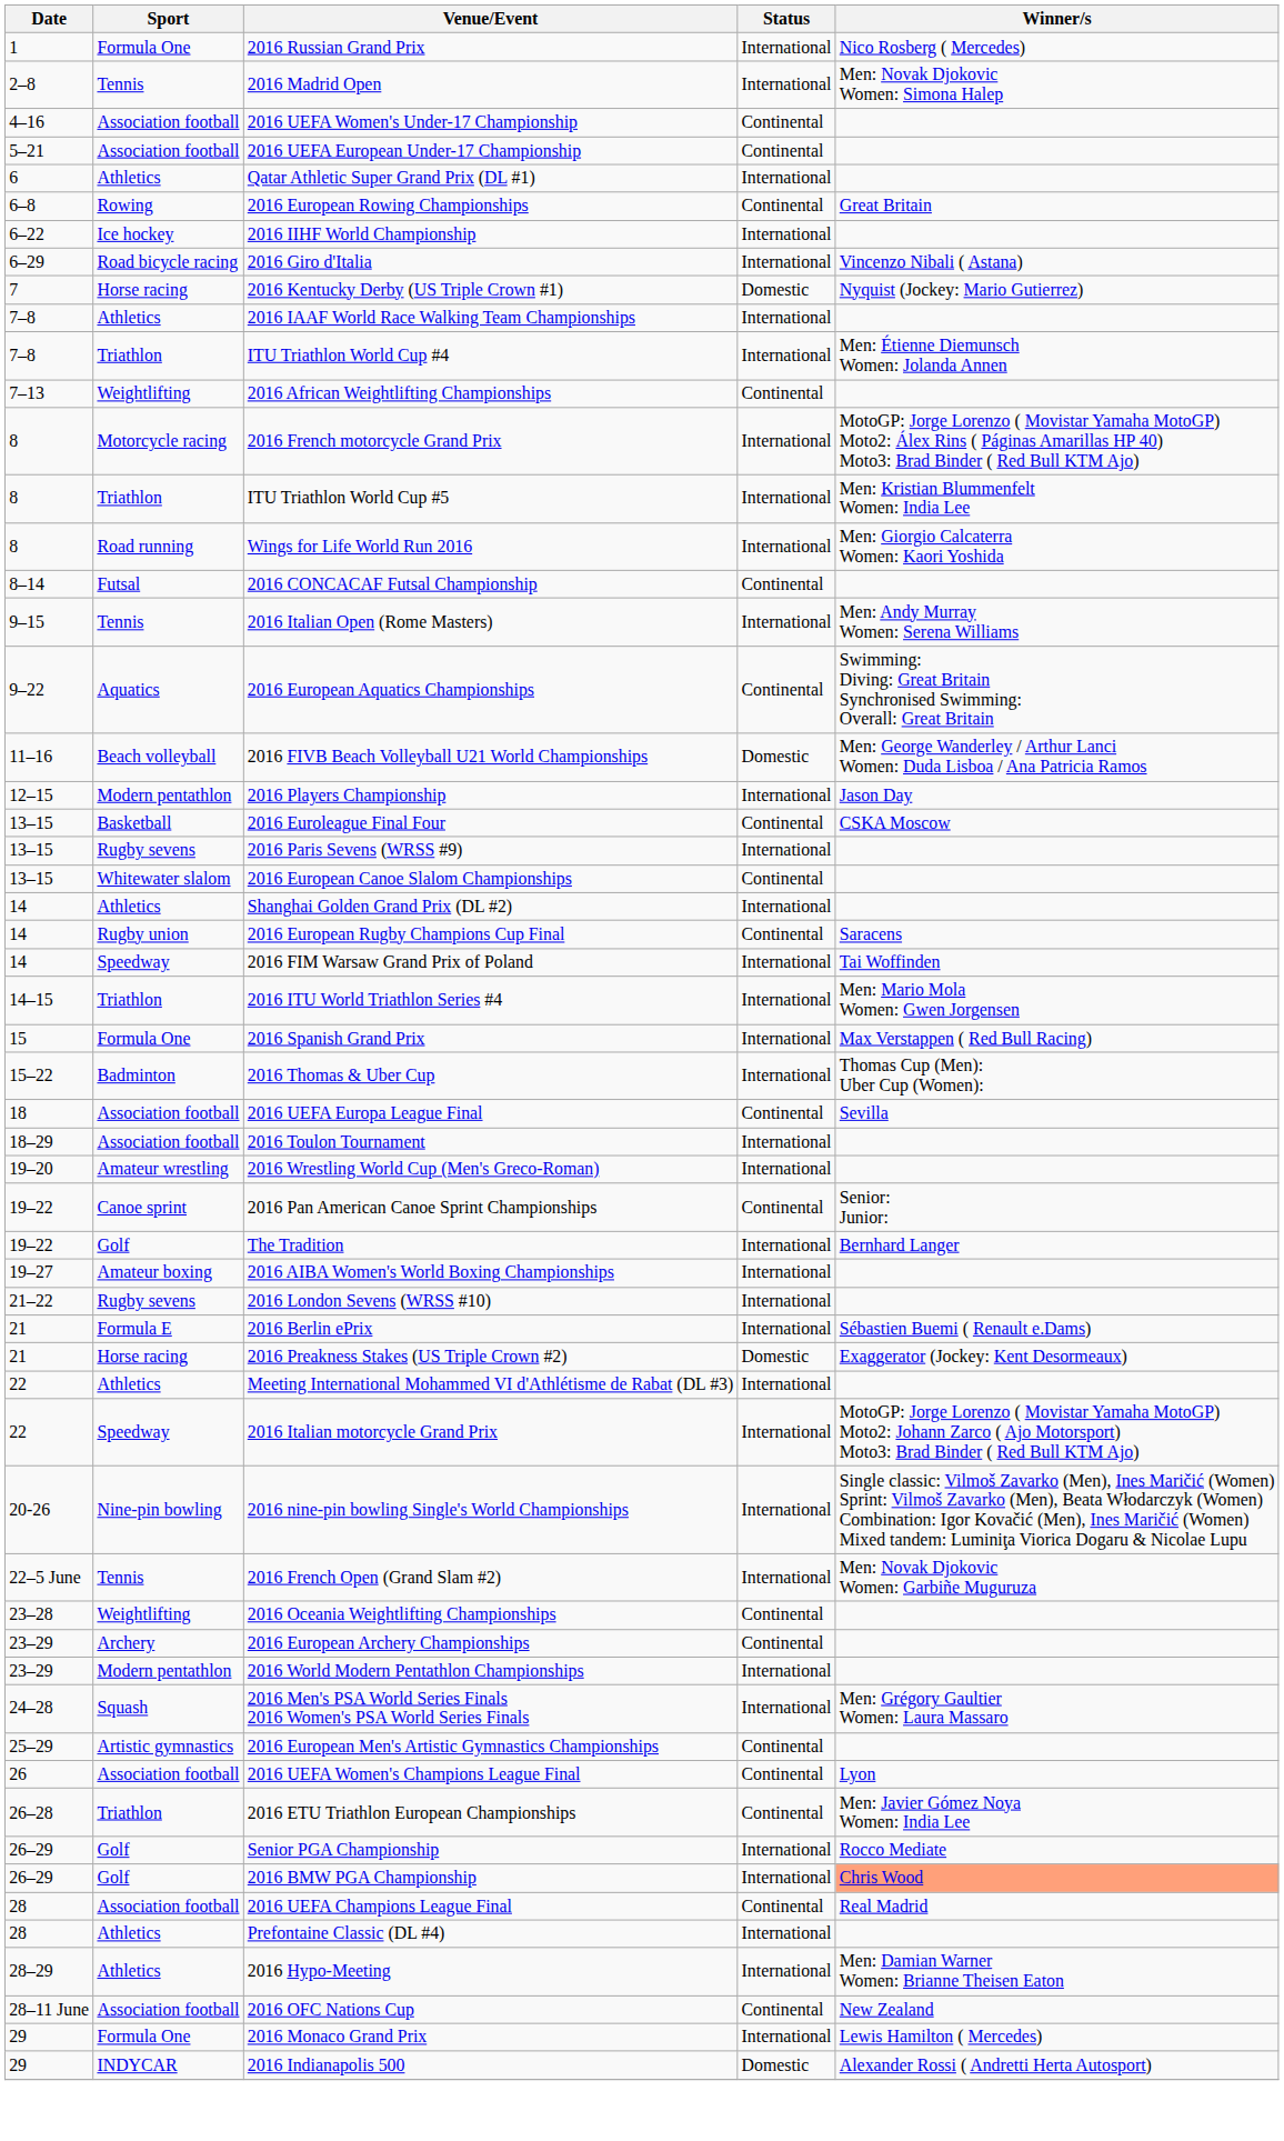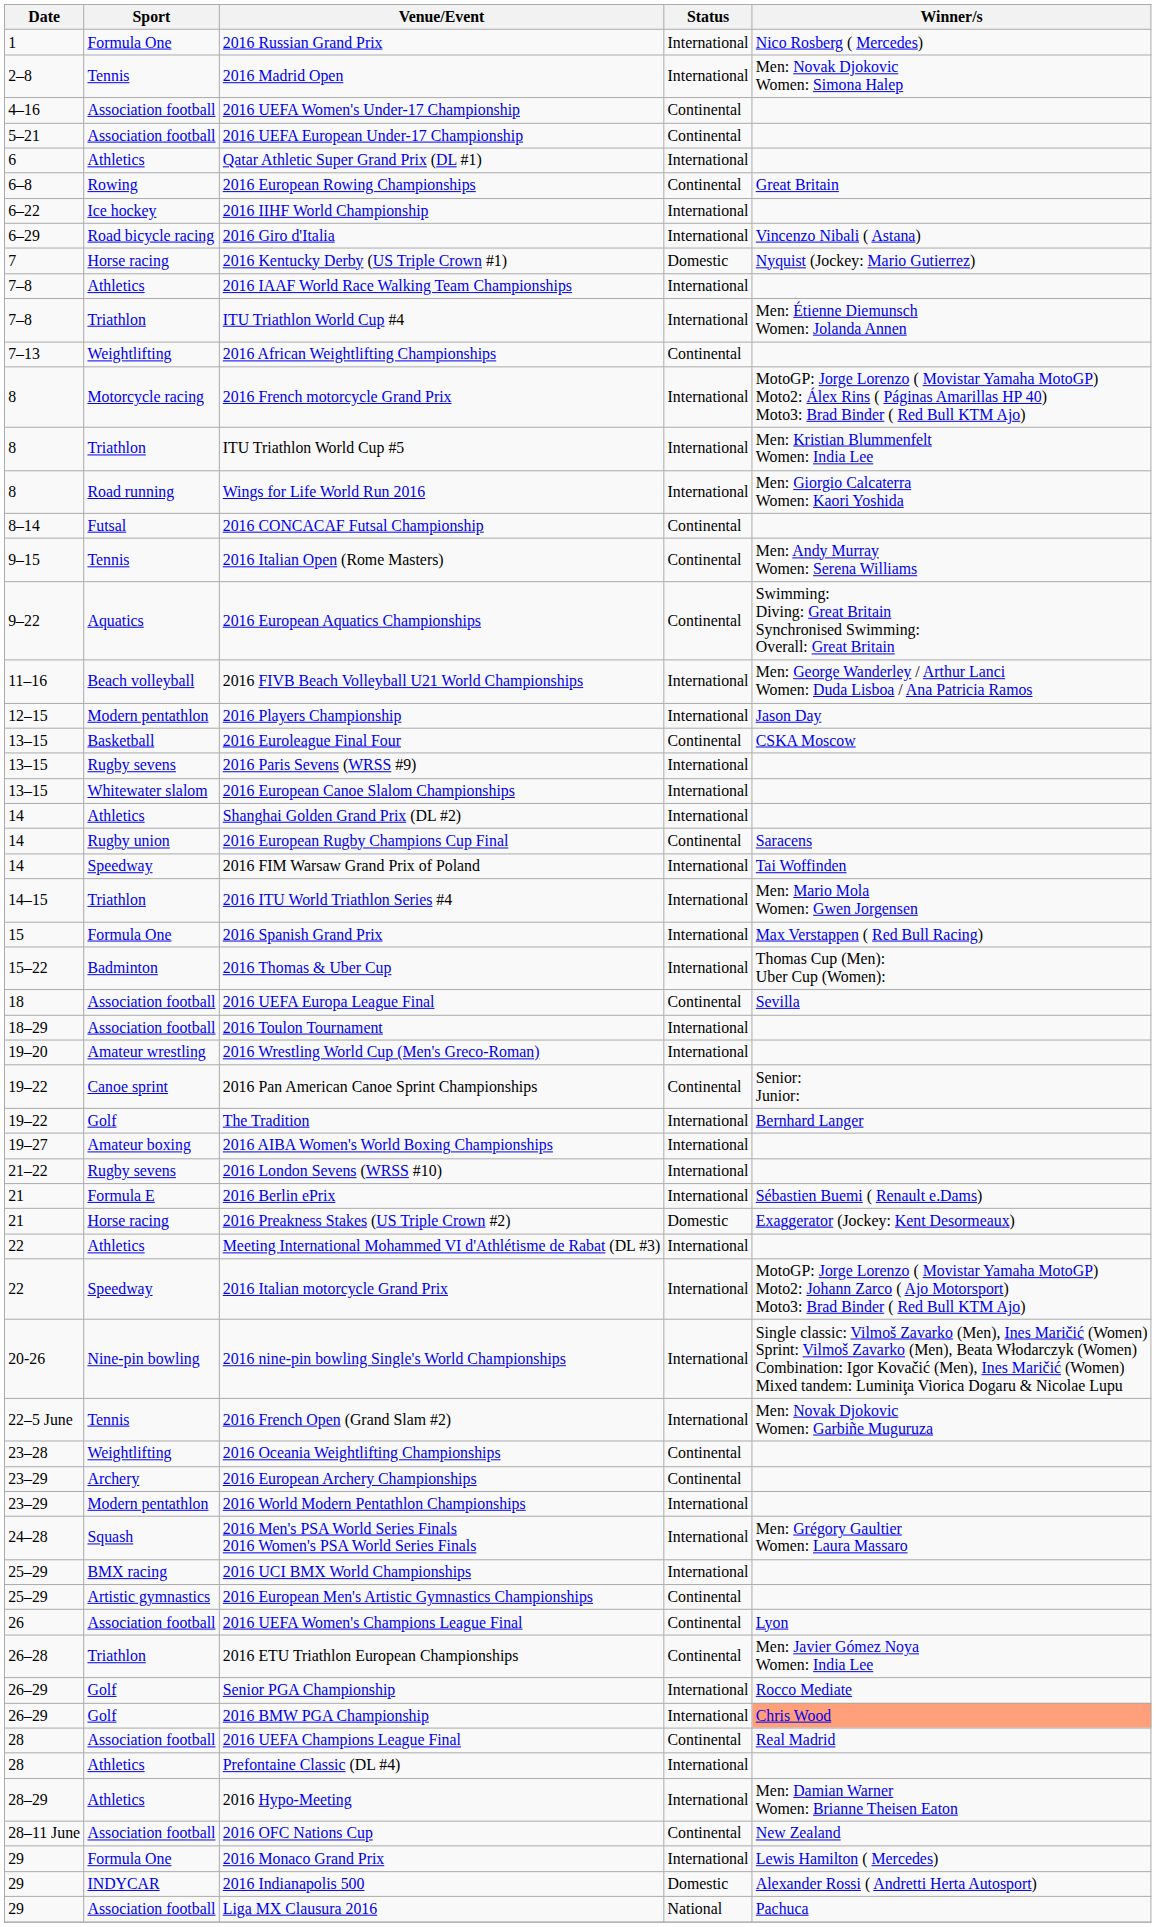 <table class="wikitable sortable">
 <tr>
 <th>Date</th>
 <th>Sport</th>
 <th>Venue/Event</th>
 <th>Status</th>
 <th>Winner/s</th>
 </tr>
 <tr>
 <td>1</td>
 <td><a href='#'>Formula One</a></td>
 <td> <a href='#'>2016 Russian Grand Prix</a></td>
 <td>International</td>
 <td> <a href='#'>Nico Rosberg</a> ( <a href='#'>Mercedes</a>)</td>
 </tr>
 <tr>
 <td>2–8</td>
 <td><a href='#'>Tennis</a></td>
 <td> <a href='#'>2016 Madrid Open</a></td>
 <td>International</td>
 <td>Men:  <a href='#'>Novak Djokovic</a><br>Women:  <a href='#'>Simona Halep</a></td>
 </tr>
 <tr>
 <td>4–16</td>
 <td><a href='#'>Association football</a></td>
 <td> <a href='#'>2016 UEFA Women's Under-17 Championship</a></td>
 <td>Continental</td>
 <td></td>
 </tr>
 <tr>
 <td>5–21</td>
 <td><a href='#'>Association football</a></td>
 <td> <a href='#'>2016 UEFA European Under-17 Championship</a></td>
 <td>Continental</td>
 <td></td>
 </tr>
 <tr>
 <td>6</td>
 <td><a href='#'>Athletics</a></td>
 <td> <a href='#'>Qatar Athletic Super Grand Prix</a> (<a href='#'>DL</a> #1)</td>
 <td>International</td>
 <td></td>
 </tr>
 <tr>
 <td>6–8</td>
 <td><a href='#'>Rowing</a></td>
 <td> <a href='#'>2016 European Rowing Championships</a></td>
 <td>Continental</td>
 <td> <a href='#'>Great Britain</a></td>
 </tr>
 <tr>
 <td>6–22</td>
 <td><a href='#'>Ice hockey</a></td>
 <td> <a href='#'>2016 IIHF World Championship</a></td>
 <td>International</td>
 <td></td>
 </tr>
 <tr>
 <td>6–29</td>
 <td><a href='#'>Road bicycle racing</a></td>
 <td> <a href='#'>2016 Giro d'Italia</a></td>
 <td>International</td>
 <td> <a href='#'>Vincenzo Nibali</a> ( <a href='#'>Astana</a>)</td>
 </tr>
 <tr>
 <td>7</td>
 <td><a href='#'>Horse racing</a></td>
 <td> <a href='#'>2016 Kentucky Derby</a> (<a href='#'>US Triple Crown</a> #1)</td>
 <td>Domestic</td>
 <td> <a href='#'>Nyquist</a> (Jockey:  <a href='#'>Mario Gutierrez</a>)</td>
 </tr>
 <tr>
 <td>7–8</td>
 <td><a href='#'>Athletics</a></td>
 <td> <a href='#'>2016 IAAF World Race Walking Team Championships</a></td>
 <td>International</td>
 <td></td>
 </tr>
 <tr>
 <td>7–8</td>
 <td><a href='#'>Triathlon</a></td>
 <td> <a href='#'>ITU Triathlon World Cup</a> #4</td>
 <td>International</td>
 <td>Men:  <a href='#'>Étienne Diemunsch</a><br>Women:  <a href='#'>Jolanda Annen</a></td>
 </tr>
 <tr>
 <td>7–13</td>
 <td><a href='#'>Weightlifting</a></td>
 <td> <a href='#'>2016 African Weightlifting Championships</a></td>
 <td>Continental</td>
 <td></td>
 </tr>
 <tr>
 <td>8</td>
 <td><a href='#'>Motorcycle racing</a></td>
 <td> <a href='#'>2016 French motorcycle Grand Prix</a></td>
 <td>International</td>
 <td>MotoGP:  <a href='#'>Jorge Lorenzo</a> ( <a href='#'>Movistar Yamaha MotoGP</a>)<br>Moto2:  <a href='#'>Álex Rins</a> ( <a href='#'>Páginas Amarillas HP 40</a>)<br>Moto3:  <a href='#'>Brad Binder</a> ( <a href='#'>Red Bull KTM Ajo</a>)</td>
 </tr>
 <tr>
 <td>8</td>
 <td><a href='#'>Triathlon</a></td>
 <td> ITU Triathlon World Cup #5</td>
 <td>International</td>
 <td>Men:  <a href='#'>Kristian Blummenfelt</a><br>Women:  <a href='#'>India Lee</a></td>
 </tr>
 <tr>
 <td>8</td>
 <td><a href='#'>Road running</a></td>
 <td><a href='#'>Wings for Life World Run 2016</a></td>
 <td>International</td>
 <td>Men:  <a href='#'>Giorgio Calcaterra</a><br>Women:  <a href='#'>Kaori Yoshida</a></td>
 </tr>
 <tr>
 <td>8–14</td>
 <td><a href='#'>Futsal</a></td>
 <td> <a href='#'>2016 CONCACAF Futsal Championship</a></td>
 <td>Continental</td>
 <td></td>
 </tr>
 <tr>
 <td>9–15</td>
 <td><a href='#'>Tennis</a></td>
 <td> <a href='#'>2016 Italian Open</a> (Rome Masters)</td>
-<td>International</td>
+<td>Continental</td>
 <td>Men:  <a href='#'>Andy Murray</a><br>Women:  <a href='#'>Serena Williams</a></td>
 </tr>
 <tr>
 <td>9–22</td>
 <td><a href='#'>Aquatics</a></td>
 <td> <a href='#'>2016 European Aquatics Championships</a></td>
 <td>Continental</td>
 <td>Swimming: <br>Diving:  <a href='#'>Great Britain</a><br>Synchronised Swimming: <br>Overall:  <a href='#'>Great Britain</a></td>
 </tr>
 <tr>
 <td>11–16</td>
 <td><a href='#'>Beach volleyball</a></td>
 <td> 2016 <a href='#'>FIVB Beach Volleyball U21 World Championships</a></td>
-<td>Domestic</td>
+<td>International</td>
 <td>Men:  <a href='#'>George Wanderley</a> / <a href='#'>Arthur Lanci</a><br>Women:  <a href='#'>Duda Lisboa</a> / <a href='#'>Ana Patricia Ramos</a></td>
 </tr>
 <tr>
 <td>12–15</td>
 <td><a href='#'>Modern pentathlon</a></td>
 <td> <a href='#'>2016 Players Championship</a></td>
 <td>International</td>
 <td> <a href='#'>Jason Day</a></td>
 </tr>
 <tr>
 <td>13–15</td>
 <td><a href='#'>Basketball</a></td>
 <td> <a href='#'>2016 Euroleague Final Four</a></td>
 <td>Continental</td>
 <td> <a href='#'>CSKA Moscow</a></td>
 </tr>
 <tr>
 <td>13–15</td>
 <td><a href='#'>Rugby sevens</a></td>
 <td> <a href='#'>2016 Paris Sevens</a> (<a href='#'>WRSS</a> #9)</td>
 <td>International</td>
 <td></td>
 </tr>
 <tr>
 <td>13–15</td>
 <td><a href='#'>Whitewater slalom</a></td>
 <td> <a href='#'>2016 European Canoe Slalom Championships</a></td>
-<td>Continental</td>
+<td>International</td>
 <td></td>
 </tr>
 <tr>
 <td>14</td>
 <td><a href='#'>Athletics</a></td>
 <td> <a href='#'>Shanghai Golden Grand Prix</a> (DL #2)</td>
 <td>International</td>
 <td></td>
 </tr>
 <tr>
 <td>14</td>
 <td><a href='#'>Rugby union</a></td>
 <td> <a href='#'>2016 European Rugby Champions Cup Final</a></td>
 <td>Continental</td>
 <td> <a href='#'>Saracens</a></td>
 </tr>
 <tr>
 <td>14</td>
 <td><a href='#'>Speedway</a></td>
 <td> 2016 FIM Warsaw Grand Prix of Poland</td>
 <td>International</td>
 <td> <a href='#'>Tai Woffinden</a></td>
 </tr>
 <tr>
 <td>14–15</td>
 <td><a href='#'>Triathlon</a></td>
 <td> <a href='#'>2016 ITU World Triathlon Series</a> #4</td>
 <td>International</td>
 <td>Men:  <a href='#'>Mario Mola</a><br>Women:  <a href='#'>Gwen Jorgensen</a></td>
 </tr>
 <tr>
 <td>15</td>
 <td><a href='#'>Formula One</a></td>
 <td> <a href='#'>2016 Spanish Grand Prix</a></td>
 <td>International</td>
 <td> <a href='#'>Max Verstappen</a> ( <a href='#'>Red Bull Racing</a>)</td>
 </tr>
 <tr>
 <td>15–22</td>
 <td><a href='#'>Badminton</a></td>
 <td> <a href='#'>2016 Thomas & Uber Cup</a></td>
 <td>International</td>
 <td>Thomas Cup (Men): <br>Uber Cup (Women): </td>
 </tr>
 <tr>
 <td>18</td>
 <td><a href='#'>Association football</a></td>
 <td> <a href='#'>2016 UEFA Europa League Final</a></td>
 <td>Continental</td>
 <td> <a href='#'>Sevilla</a></td>
 </tr>
 <tr>
 <td>18–29</td>
 <td><a href='#'>Association football</a></td>
 <td> <a href='#'>2016 Toulon Tournament</a></td>
 <td>International</td>
 <td></td>
 </tr>
 <tr>
 <td>19–20</td>
 <td><a href='#'>Amateur wrestling</a></td>
 <td> <a href='#'>2016 Wrestling World Cup (Men's Greco-Roman)</a></td>
 <td>International</td>
 <td></td>
 </tr>
 <tr>
 <td>19–22</td>
 <td><a href='#'>Canoe sprint</a></td>
 <td> 2016 Pan American Canoe Sprint Championships</td>
 <td>Continental</td>
 <td>Senior: <br>Junior: </td>
 </tr>
 <tr>
 <td>19–22</td>
 <td><a href='#'>Golf</a></td>
 <td> <a href='#'>The Tradition</a></td>
 <td>International</td>
 <td> <a href='#'>Bernhard Langer</a></td>
 </tr>
 <tr>
 <td>19–27</td>
 <td><a href='#'>Amateur boxing</a></td>
 <td> <a href='#'>2016 AIBA Women's World Boxing Championships</a></td>
 <td>International</td>
 <td></td>
 </tr>
 <tr>
 <td>21–22</td>
 <td><a href='#'>Rugby sevens</a></td>
 <td> <a href='#'>2016 London Sevens</a> (<a href='#'>WRSS</a> #10)</td>
 <td>International</td>
 <td></td>
 </tr>
 <tr>
 <td>21</td>
 <td><a href='#'>Formula E</a></td>
 <td> <a href='#'>2016 Berlin ePrix</a></td>
 <td>International</td>
 <td> <a href='#'>Sébastien Buemi</a> ( <a href='#'>Renault e.Dams</a>)</td>
 </tr>
 <tr>
 <td>21</td>
 <td><a href='#'>Horse racing</a></td>
 <td> <a href='#'>2016 Preakness Stakes</a> (<a href='#'>US Triple Crown</a> #2)</td>
 <td>Domestic</td>
 <td> <a href='#'>Exaggerator</a> (Jockey:  <a href='#'>Kent Desormeaux</a>)</td>
 </tr>
 <tr>
 <td>22</td>
 <td><a href='#'>Athletics</a></td>
 <td> <a href='#'>Meeting International Mohammed VI d'Athlétisme de Rabat</a> (DL #3)</td>
 <td>International</td>
 <td></td>
 </tr>
 <tr>
 <td>22</td>
 <td><a href='#'>Speedway</a></td>
 <td> <a href='#'>2016 Italian motorcycle Grand Prix</a></td>
 <td>International</td>
 <td>MotoGP:  <a href='#'>Jorge Lorenzo</a> ( <a href='#'>Movistar Yamaha MotoGP</a>)<br>Moto2:  <a href='#'>Johann Zarco</a> ( <a href='#'>Ajo Motorsport</a>)<br>Moto3:  <a href='#'>Brad Binder</a> ( <a href='#'>Red Bull KTM Ajo</a>)</td>
 </tr>
 <tr>
 <td>20-26</td>
 <td><a href='#'>Nine-pin bowling</a></td>
 <td> <a href='#'>2016 nine-pin bowling Single's World Championships</a></td>
 <td>International</td>
 <td>Single classic:  <a href='#'>Vilmoš Zavarko</a> (Men),  <a href='#'>Ines Maričić</a> (Women)<br> Sprint:  <a href='#'>Vilmoš Zavarko</a> (Men),  Beata Włodarczyk (Women)<br> Combination:  Igor Kovačić (Men),  <a href='#'>Ines Maričić</a> (Women)<br> Mixed tandem:  Luminiţa Viorica Dogaru & Nicolae Lupu</td>
 </tr>
 <tr>
 <td>22–5 June</td>
 <td><a href='#'>Tennis</a></td>
 <td> <a href='#'>2016 French Open</a> (Grand Slam #2)</td>
 <td>International</td>
 <td>Men:  <a href='#'>Novak Djokovic</a><br>Women:  <a href='#'>Garbiñe Muguruza</a></td>
 </tr>
 <tr>
 <td>23–28</td>
 <td><a href='#'>Weightlifting</a></td>
 <td> <a href='#'>2016 Oceania Weightlifting Championships</a></td>
 <td>Continental</td>
 <td></td>
 </tr>
 <tr>
 <td>23–29</td>
 <td><a href='#'>Archery</a></td>
 <td> <a href='#'>2016 European Archery Championships</a></td>
 <td>Continental</td>
 <td></td>
 </tr>
 <tr>
 <td>23–29</td>
 <td><a href='#'>Modern pentathlon</a></td>
 <td> <a href='#'>2016 World Modern Pentathlon Championships</a></td>
 <td>International</td>
 <td></td>
 </tr>
 <tr>
 <td>24–28</td>
 <td><a href='#'>Squash</a></td>
 <td> <a href='#'>2016 Men's PSA World Series Finals</a><br> <a href='#'>2016 Women's PSA World Series Finals</a></td>
 <td>International</td>
 <td>Men:  <a href='#'>Grégory Gaultier</a><br>Women:  <a href='#'>Laura Massaro</a></td>
 </tr>
 <tr>
 <td>25–29</td>
+<td><a href='#'>BMX racing</a></td>
+<td> <a href='#'>2016 UCI BMX World Championships</a></td>
+<td>International</td>
+<td></td>
+</tr>
+<tr>
+<td>25–29</td>
 <td><a href='#'>Artistic gymnastics</a></td>
 <td> <a href='#'>2016 European Men's Artistic Gymnastics Championships</a></td>
 <td>Continental</td>
 <td></td>
 </tr>
 <tr>
 <td>26</td>
 <td><a href='#'>Association football</a></td>
 <td> <a href='#'>2016 UEFA Women's Champions League Final</a></td>
 <td>Continental</td>
 <td> <a href='#'>Lyon</a></td>
 </tr>
 <tr>
 <td>26–28</td>
 <td><a href='#'>Triathlon</a></td>
 <td> 2016 ETU Triathlon European Championships</td>
 <td>Continental</td>
 <td>Men:  <a href='#'>Javier Gómez Noya</a><br>Women:  <a href='#'>India Lee</a></td>
 </tr>
 <tr>
 <td>26–29</td>
 <td><a href='#'>Golf</a></td>
 <td> <a href='#'>Senior PGA Championship</a></td>
 <td>International</td>
 <td> <a href='#'>Rocco Mediate</a></td>
 </tr>
 <tr>
 <td>26–29</td>
 <td><a href='#'>Golf</a></td>
 <td> <a href='#'>2016 BMW PGA Championship</a></td>
 <td>International</td>
 <td style="background: lightsalmon;"> <a href='#'>Chris Wood</a></td>
 </tr>
 <tr>
 <td>28</td>
 <td><a href='#'>Association football</a></td>
 <td> <a href='#'>2016 UEFA Champions League Final</a></td>
 <td>Continental</td>
 <td> <a href='#'>Real Madrid</a></td>
 </tr>
 <tr>
 <td>28</td>
 <td><a href='#'>Athletics</a></td>
 <td> <a href='#'>Prefontaine Classic</a> (DL #4)</td>
 <td>International</td>
 <td></td>
 </tr>
 <tr>
 <td>28–29</td>
 <td><a href='#'>Athletics</a></td>
 <td> 2016 <a href='#'>Hypo-Meeting</a></td>
 <td>International</td>
 <td>Men:  <a href='#'>Damian Warner</a><br>Women:  <a href='#'>Brianne Theisen Eaton</a></td>
 </tr>
 <tr>
 <td>28–11 June</td>
 <td><a href='#'>Association football</a></td>
 <td> <a href='#'>2016 OFC Nations Cup</a></td>
 <td>Continental</td>
 <td> <a href='#'>New Zealand</a></td>
 </tr>
 <tr>
 <td>29</td>
 <td><a href='#'>Formula One</a></td>
 <td> <a href='#'>2016 Monaco Grand Prix</a></td>
 <td>International</td>
 <td> <a href='#'>Lewis Hamilton</a> ( <a href='#'>Mercedes</a>)</td>
 </tr>
 <tr>
 <td>29</td>
 <td><a href='#'>INDYCAR</a></td>
 <td> <a href='#'>2016 Indianapolis 500</a></td>
 <td>Domestic</td>
 <td> <a href='#'>Alexander Rossi</a> ( <a href='#'>Andretti Herta Autosport</a>)</td>
 </tr>
 <tr>
+<td>29</td>
+<td><a href='#'>Association football</a></td>
+<td> <a href='#'>Liga MX Clausura 2016</a></td>
+<td>National</td>
+<td> <a href='#'>Pachuca</a></td>
+</tr>
+<tr>
 </tr>
 </table>
